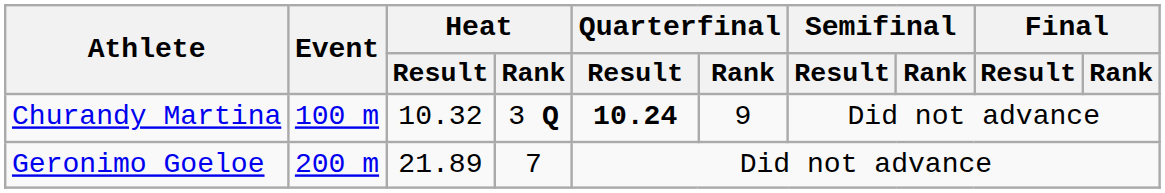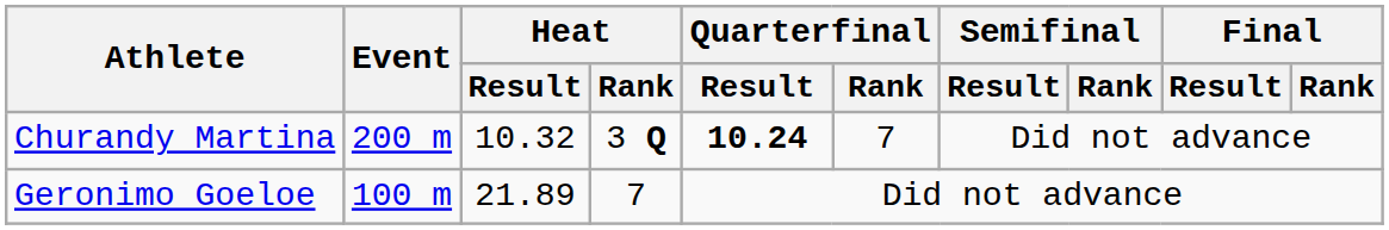 <table class=wikitable style="font-size:90%">
 <tr>
 <th rowspan="2">Athlete</th>
 <th rowspan="2">Event</th>
 <th colspan="2">Heat</th>
 <th colspan="2">Quarterfinal</th>
 <th colspan="2">Semifinal</th>
 <th colspan="2">Final</th>
 </tr>
 <tr style="font-size:95%">
 <th>Result</th>
 <th>Rank</th>
 <th>Result</th>
 <th>Rank</th>
 <th>Result</th>
 <th>Rank</th>
 <th>Result</th>
 <th>Rank</th>
 </tr>
 <tr align=center>
 <td align=left><a href='#'>Churandy Martina</a></td>
-<td align=left><a href='#'>100 m</a></td>
+<td align=left><a href='#'>200 m</a></td>
 <td>10.32</td>
 <td>3 <strong>Q</strong></td>
 <td><strong>10.24</strong></td>
-<td>9</td>
+<td>7</td>
 <td colspan=4>Did not advance</td>
 </tr>
 <tr align=center>
 <td align=left><a href='#'>Geronimo Goeloe</a></td>
-<td align=left><a href='#'>200 m</a></td>
+<td align=left><a href='#'>100 m</a></td>
 <td>21.89</td>
 <td>7</td>
 <td colspan=6>Did not advance</td>
 </tr>
 </table>
